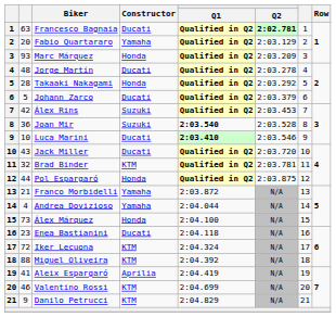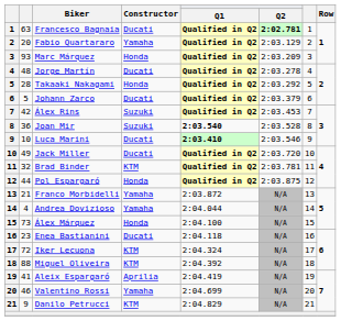 <table class="wikitable sortable" style="font-size: 85%;">
 <tr>
 <th rowspan="2"></th>
 <th rowspan="2"></th>
 <th rowspan="2">Biker</th>
 <th rowspan="2">Constructor</th>
 <th colspan="2" style="background:#eaecf0; text-align:center;"></th>
 <th rowspan="2"></th>
 <th rowspan="2">Row</th>
 </tr>
 <tr>
 <th scope="col">Q1</th>
 <th scope="col">Q2</th>
 </tr>
 <tr>
 <th scope="row">1</th>
 <td align="center">63</td>
 <td> <a href='#'>Francesco Bagnaia</a></td>
 <td><a href='#'>Ducati</a></td>
 <td style="background:#ffffbf;"><strong>Qualified in Q2</strong></td>
 <td style="background:#ccffcc;"><strong>2:02.781</strong></td>
 <td align="center">1</td>
 <td rowspan="3"><strong>1</strong></td>
 </tr>
 <tr>
 <th scope="row">2</th>
 <td align="center">20</td>
 <td> <a href='#'>Fabio Quartararo</a></td>
 <td><a href='#'>Yamaha</a></td>
 <td style="background:#ffffbf;"><strong>Qualified in Q2</strong></td>
 <td>2:03.129</td>
 <td align="center">2</td>
 </tr>
 <tr>
 <th scope="row">3</th>
 <td align="center">93</td>
 <td> <a href='#'>Marc Márquez</a></td>
 <td><a href='#'>Honda</a></td>
 <td style="background:#ffffbf;"><strong>Qualified in Q2</strong></td>
 <td>2:03.209</td>
 <td align="center">3</td>
 </tr>
 <tr>
 <th scope="row">4</th>
 <td align="center">48</td>
 <td> <a href='#'>Jorge Martín</a></td>
 <td><a href='#'>Ducati</a></td>
 <td style="background:#ffffbf;"><strong>Qualified in Q2</strong></td>
 <td>2:03.278</td>
 <td align="center">4</td>
 <td rowspan="3"><strong>2</strong></td>
 </tr>
 <tr>
 <th scope="row">5</th>
 <td align="center">28</td>
 <td> <a href='#'>Takaaki Nakagami</a></td>
 <td><a href='#'>Honda</a></td>
 <td style="background:#ffffbf;"><strong>Qualified in Q2</strong></td>
 <td>2:03.292</td>
 <td align="center">5</td>
 </tr>
 <tr>
 <th scope="row">6</th>
 <td align="center">5</td>
 <td> <a href='#'>Johann Zarco</a></td>
 <td><a href='#'>Ducati</a></td>
 <td style="background:#ffffbf;"><strong>Qualified in Q2</strong></td>
 <td>2:03.379</td>
 <td align="center">6</td>
 </tr>
 <tr>
 <th scope="row">7</th>
 <td align="center">42</td>
 <td> <a href='#'>Álex Rins</a></td>
 <td><a href='#'>Suzuki</a></td>
 <td style="background:#ffffbf;"><strong>Qualified in Q2</strong></td>
 <td>2:03.453</td>
 <td align="center">7</td>
 <td rowspan="3"><strong>3</strong></td>
 </tr>
 <tr>
 <th scope="row">8</th>
 <td align="center">36</td>
 <td> <a href='#'>Joan Mir</a></td>
 <td><a href='#'>Suzuki</a></td>
 <td><strong>2:03.540</strong></td>
 <td>2:03.528</td>
 <td align="center">8</td>
 </tr>
 <tr>
 <th scope="row">9</th>
 <td align="center">10</td>
 <td> <a href='#'>Luca Marini</a></td>
 <td><a href='#'>Ducati</a></td>
 <td style="background:#ccffcc;"><strong>2:03.410</strong></td>
 <td>2:03.546</td>
 <td align="center">9</td>
 </tr>
 <tr>
 <th scope="row">10</th>
-<td align="center">43</td>
+<td align="center">49</td>
 <td> <a href='#'>Jack Miller</a></td>
 <td><a href='#'>Ducati</a></td>
 <td style="background:#ffffbf;"><strong>Qualified in Q2</strong></td>
 <td>2:03.720</td>
 <td align="center">10</td>
 <td rowspan="3"><strong>4</strong></td>
 </tr>
 <tr>
 <th scope="row">11</th>
 <td align="center">32</td>
 <td> <a href='#'>Brad Binder</a></td>
 <td><a href='#'>KTM</a></td>
 <td style="background:#ffffbf;"><strong>Qualified in Q2</strong></td>
 <td>2:03.781</td>
 <td align="center">11</td>
 </tr>
 <tr>
 <th scope="row">12</th>
 <td align="center">44</td>
 <td> <a href='#'>Pol Espargaró</a></td>
 <td><a href='#'>Honda</a></td>
 <td style="background:#ffffbf;"><strong>Qualified in Q2</strong></td>
 <td>2:03.875</td>
 <td align="center">12</td>
 </tr>
 <tr>
 <th scope="row">13</th>
 <td align="center">21</td>
 <td> <a href='#'>Franco Morbidelli</a></td>
 <td><a href='#'>Yamaha</a></td>
 <td>2:03.872</td>
 <td style="background: silver" align="center" data-sort-value="13"><small>N/A</small></td>
 <td align="center">13</td>
 <td rowspan="3"><strong>5</strong></td>
 </tr>
 <tr>
 <th scope="row">14</th>
 <td align="center">4</td>
 <td> <a href='#'>Andrea Dovizioso</a></td>
 <td><a href='#'>Yamaha</a></td>
 <td>2:04.044</td>
 <td style="background: silver" align="center" data-sort-value="14"><small>N/A</small></td>
 <td align="center">14</td>
 </tr>
 <tr>
 <th scope="row">15</th>
 <td align="center">73</td>
 <td> <a href='#'>Álex Márquez</a></td>
 <td><a href='#'>Honda</a></td>
 <td>2:04.100</td>
 <td style="background: silver" align="center" data-sort-value="15"><small>N/A</small></td>
 <td align="center">15</td>
 </tr>
 <tr>
 <th scope="row">16</th>
 <td align="center">23</td>
 <td> <a href='#'>Enea Bastianini</a></td>
 <td><a href='#'>Ducati</a></td>
 <td>2:04.118</td>
 <td style="background: silver" align="center" data-sort-value="16"><small>N/A</small></td>
 <td align="center">16</td>
 <td rowspan="3"><strong>6</strong></td>
 </tr>
 <tr>
 <th scope="row">17</th>
 <td align="center">72</td>
 <td> <a href='#'>Iker Lecuona</a></td>
 <td><a href='#'>KTM</a></td>
 <td>2:04.324</td>
 <td style="background: silver" align="center" data-sort-value="17"><small>N/A</small></td>
 <td align="center">17</td>
 </tr>
 <tr>
 <th scope="row">18</th>
 <td align="center">88</td>
 <td> <a href='#'>Miguel Oliveira</a></td>
 <td><a href='#'>KTM</a></td>
 <td>2:04.392</td>
 <td style="background: silver" align="center" data-sort-value="18"><small>N/A</small></td>
 <td align="center">18</td>
 </tr>
 <tr>
 <th scope="row">19</th>
 <td align="center">41</td>
 <td> <a href='#'>Aleix Espargaró</a></td>
 <td><a href='#'>Aprilia</a></td>
 <td>2:04.419</td>
 <td style="background: silver" align="center" data-sort-value="19"><small>N/A</small></td>
 <td align="center">19</td>
 <td rowspan="3"><strong>7</strong></td>
 </tr>
 <tr>
 <th scope="row">20</th>
 <td align="center">46</td>
 <td> <a href='#'>Valentino Rossi</a></td>
-<td><a href='#'>KTM</a></td>
+<td><a href='#'>Yamaha</a></td>
 <td>2:04.699</td>
 <td style="background: silver" align="center" data-sort-value="20"><small>N/A</small></td>
 <td align="center">20</td>
 </tr>
 <tr>
 <th scope="row">21</th>
 <td align="center">9</td>
 <td> <a href='#'>Danilo Petrucci</a></td>
 <td><a href='#'>KTM</a></td>
 <td>2:04.829</td>
 <td style="background: silver" align="center" data-sort-value="21"><small>N/A</small></td>
 <td align="center">21</td>
 </tr>
 <tr>
 <th colspan=9></th>
 </tr>
 <tr>
 </tr>
 </table>
